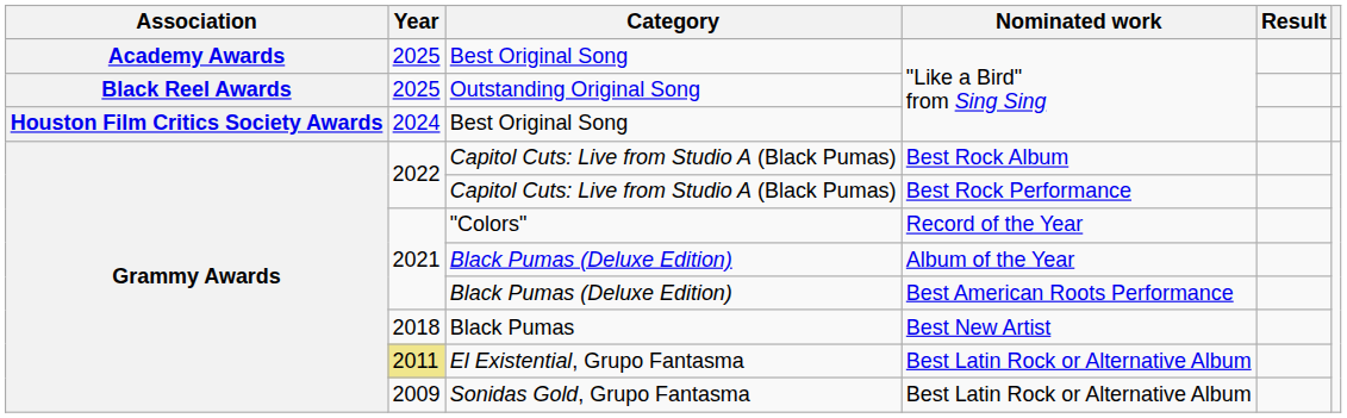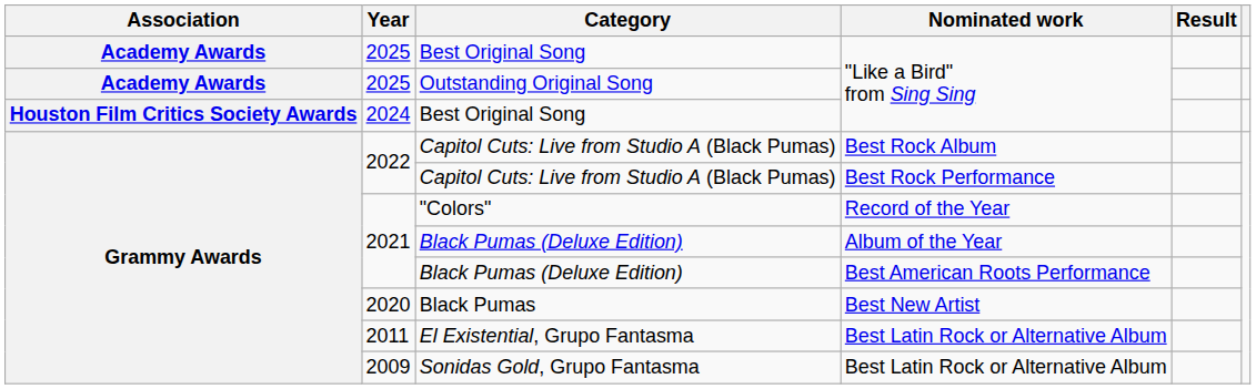 <table class="wikitable sortable plainrowheaders">
 <tr>
 <th scope="col">Association</th>
 <th scope="col">Year</th>
 <th scope="col">Category</th>
 <th scope="col">Nominated work</th>
 <th scope="col">Result</th>
 <th scope="col"></th>
 </tr>
 <tr>
 <th scope=row><a href='#'>Academy Awards</a></th>
 <td><a href='#'>2025</a></td>
 <td><a href='#'>Best Original Song</a></td>
 <td rowspan=3>"Like a Bird"<br>from <em><a href='#'>Sing Sing</a></em></td>
 <td></td>
 <td></td>
 </tr>
 <tr>
-<th scope=row><a href='#'>Black Reel Awards</a></th>
+<th scope=row><a href='#'>Academy Awards</a></th>
 <td><a href='#'>2025</a></td>
 <td><a href='#'>Outstanding Original Song</a></td>
 <td></td>
 <td></td>
 </tr>
 <tr>
 <th scope=row><a href='#'>Houston Film Critics Society Awards</a></th>
 <td><a href='#'>2024</a></td>
 <td>Best Original Song</td>
 <td></td>
 <td></td>
 </tr>
 <tr>
 <th rowspan="11" scope=row>Grammy Awards</th>
 <td rowspan="2">2022</td>
 <td><em>Capitol Cuts: Live from Studio A</em> (Black Pumas)</td>
 <td><a href='#'>Best Rock Album</a></td>
 <td></td>
 </tr>
 <tr>
 <td><em>Capitol Cuts: Live from Studio A</em> (Black Pumas)</td>
 <td><a href='#'>Best Rock Performance</a></td>
 <td></td>
 </tr>
 <tr>
 <td rowspan="3">2021</td>
 <td>"Colors" <br></td>
 <td><a href='#'>Record of the Year</a></td>
 <td></td>
 </tr>
 <tr>
 <td><em><a href='#'>Black Pumas (Deluxe Edition)</a></em></td>
 <td><a href='#'>Album of the Year</a></td>
 <td></td>
 </tr>
 <tr>
 <td><em>Black Pumas (Deluxe Edition)</em></td>
 <td><a href='#'>Best American Roots Performance</a></td>
 <td></td>
 </tr>
 <tr>
-<td>2018</td>
+<td>2020</td>
 <td>Black Pumas</td>
 <td><a href='#'>Best New Artist</a></td>
 <td></td>
 </tr>
 <tr>
-<td style="background: khaki;">2011</td>
+<td>2011</td>
 <td><em>El Existential</em>, Grupo Fantasma</td>
 <td><a href='#'>Best Latin Rock or Alternative Album</a></td>
 <td></td>
 </tr>
 <tr>
 <td>2009</td>
 <td><em>Sonidas Gold</em>, Grupo Fantasma</td>
 <td>Best Latin Rock or Alternative Album</td>
 <td></td>
 </tr>
 </table>
